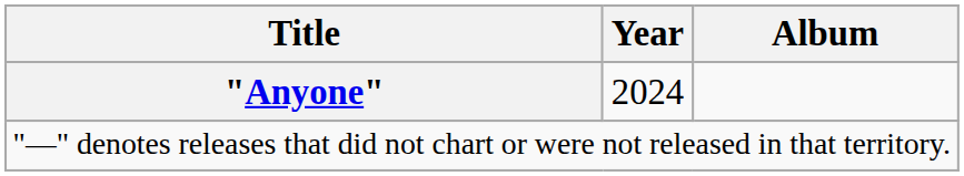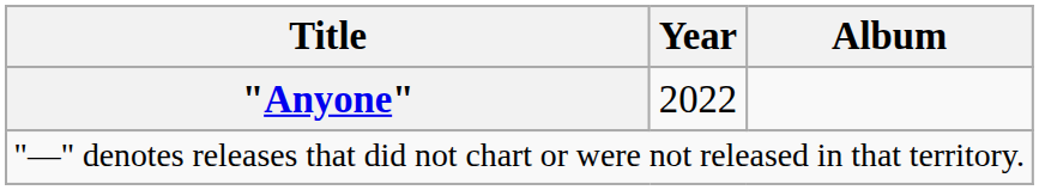 <table class="wikitable plainrowheaders" style="text-align:center;" border="1">
 <tr>
 <th scope="col" rowspan="1" style="width:16em;">Title</th>
 <th scope="col" rowspan="1" style="width:1em;">Year</th>
 <th scope="col" rowspan="1">Album</th>
 </tr>
 <tr>
 <th scope="row">"<a href='#'>Anyone</a>"</th>
-<td>2024</td>
+<td>2022</td>
 <td></td>
 </tr>
 <tr>
 <td style="font-size:85%;" colspan="22">"—" denotes releases that did not chart or were not released in that territory.</td>
 </tr>
 </table>
